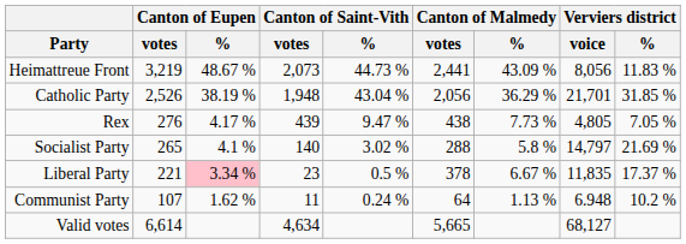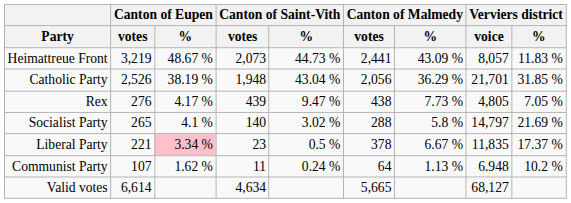 <table class="wikitable">
 <tr>
 <th></th>
 <th colspan=2>Canton of Eupen</th>
 <th colspan=2>Canton of Saint-Vith</th>
 <th colspan=2>Canton of Malmedy</th>
 <th colspan=2>Verviers district</th>
 </tr>
 <tr>
 <th>Party</th>
 <th>votes</th>
 <th>%</th>
 <th>votes</th>
 <th>%</th>
 <th>votes</th>
 <th>%</th>
 <th>voice</th>
 <th>%</th>
 </tr>
 <tr align="right">
 <td>Heimattreue Front</td>
 <td>3,219</td>
 <td>48.67 %</td>
 <td>2,073</td>
 <td>44.73 %</td>
 <td>2,441</td>
 <td>43.09 %</td>
-<td>8,056</td>
+<td>8,057</td>
 <td>11.83 %</td>
 </tr>
 <tr align="right">
 <td>Catholic Party</td>
 <td>2,526</td>
 <td>38.19 %</td>
 <td>1,948</td>
 <td>43.04 %</td>
 <td>2,056</td>
 <td>36.29 %</td>
 <td>21,701</td>
 <td>31.85 %</td>
 </tr>
 <tr align="right">
 <td>Rex</td>
 <td>276</td>
 <td>4.17 %</td>
 <td>439</td>
 <td>9.47 %</td>
 <td>438</td>
 <td>7.73 %</td>
 <td>4,805</td>
 <td>7.05 %</td>
 </tr>
 <tr align="right">
 <td>Socialist Party</td>
 <td>265</td>
 <td>4.1 %</td>
 <td>140</td>
 <td>3.02 %</td>
 <td>288</td>
 <td>5.8 %</td>
 <td>14,797</td>
 <td>21.69 %</td>
 </tr>
 <tr align="right">
 <td>Liberal Party</td>
 <td>221</td>
 <td style="background: pink;">3.34 %</td>
 <td>23</td>
 <td>0.5 %</td>
 <td>378</td>
 <td>6.67 %</td>
 <td>11,835</td>
 <td>17.37 %</td>
 </tr>
 <tr align="right">
 <td>Communist Party</td>
 <td>107</td>
 <td>1.62 %</td>
 <td>11</td>
 <td>0.24 %</td>
 <td>64</td>
 <td>1.13 %</td>
 <td>6.948</td>
 <td>10.2 %</td>
 </tr>
 <tr align="right">
 <td>Valid votes</td>
 <td>6,614</td>
 <td></td>
 <td>4,634</td>
 <td></td>
 <td>5,665</td>
 <td></td>
 <td>68,127</td>
 <td></td>
 </tr>
 </table>
